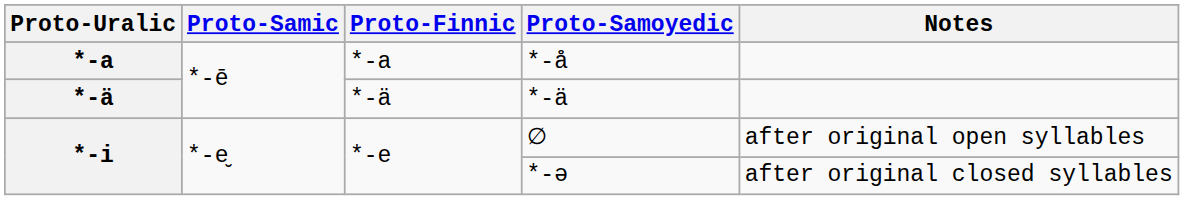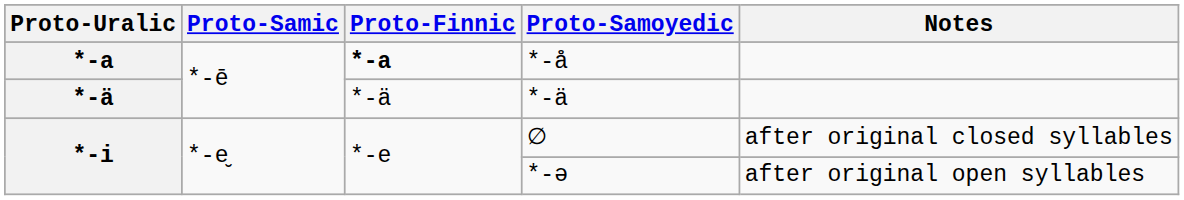 <table class="wikitable">
 <tr>
 <th>Proto-Uralic</th>
 <th><a href='#'>Proto-Samic</a></th>
 <th><a href='#'>Proto-Finnic</a></th>
 <th><a href='#'>Proto-Samoyedic</a></th>
 <th>Notes</th>
 </tr>
 <tr>
 <th>*-a</th>
 <td rowspan="2">*-ē </td>
-<td>*-a </td>
+<td><strong>*-a </strong></td>
 <td>*-å </td>
 <td></td>
 </tr>
 <tr>
 <th>*-ä</th>
 <td>*-ä </td>
 <td>*-ä </td>
 <td></td>
 </tr>
 <tr>
 <th rowspan="2">*-i</th>
 <td rowspan="2">*-e̮ </td>
 <td rowspan="2">*-e</td>
 <td>∅</td>
-<td>after original open syllables </td>
+<td>after original closed syllables </td>
 </tr>
 <tr>
 <td>*-ə</td>
-<td>after original closed syllables </td>
+<td>after original open syllables </td>
 </tr>
 </table>
